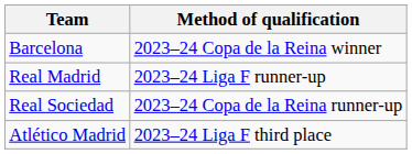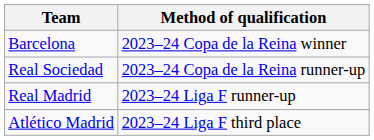 <table class="wikitable">
 <tr>
 <th>Team</th>
 <th>Method of qualification</th>
 </tr>
 <tr>
 <td><a href='#'>Barcelona</a></td>
 <td><a href='#'>2023–24 Copa de la Reina</a> winner</td>
 </tr>
 <tr>
+<td><a href='#'>Real Sociedad</a></td>
+<td><a href='#'>2023–24 Copa de la Reina</a> runner-up</td>
+</tr>
+<tr>
 <td><a href='#'>Real Madrid</a></td>
 <td><a href='#'>2023–24 Liga F</a> runner-up</td>
-</tr>
-<tr>
-<td><a href='#'>Real Sociedad</a></td>
-<td><a href='#'>2023–24 Copa de la Reina</a> runner-up</td>
 </tr>
 <tr>
 <td><a href='#'>Atlético Madrid</a></td>
 <td><a href='#'>2023–24 Liga F</a> third place</td>
 </tr>
 </table>
